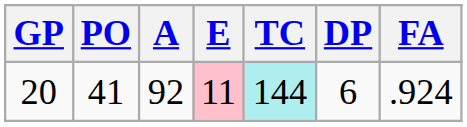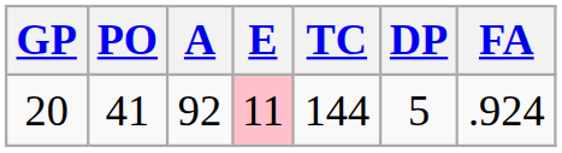 <table class="wikitable">
 <tr>
 <th><a href='#'>GP</a></th>
 <th><a href='#'>PO</a></th>
 <th><a href='#'>A</a></th>
 <th><a href='#'>E</a></th>
 <th><a href='#'>TC</a></th>
 <th><a href='#'>DP</a></th>
 <th><a href='#'>FA</a></th>
 </tr>
 <tr align=center>
 <td>20</td>
 <td>41</td>
 <td>92</td>
 <td style="background: pink;">11</td>
-<td style="background: paleturquoise;">144</td>
-<td>6</td>
+<td>144</td>
+<td>5</td>
 <td>.924</td>
 </tr>
 </table>
